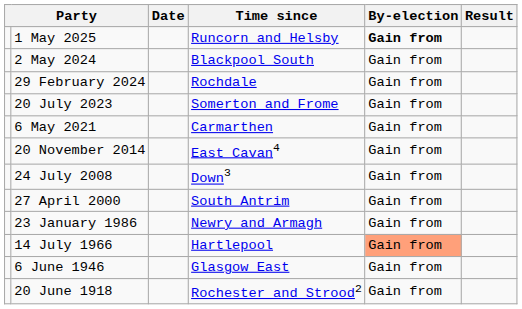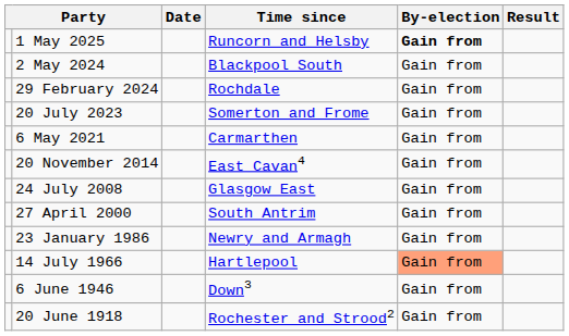 <table class="wikitable">
 <tr>
 <th ! scope="col" colspan=2>Party</th>
 <th ! scope="col">Date</th>
 <th ! scope="col">Time since</th>
 <th ! scope="col">By-election</th>
 <th ! scope="col" colspan=3>Result</th>
 </tr>
 <tr>
 <td></td>
 <td>1 May 2025</td>
 <td></td>
 <td><a href='#'>Runcorn and Helsby</a></td>
 <td><strong>Gain from</strong></td>
 <td></td>
 </tr>
 <tr>
 <td></td>
 <td>2 May 2024</td>
 <td></td>
 <td><a href='#'>Blackpool South</a></td>
 <td>Gain from</td>
 <td></td>
 </tr>
 <tr>
 <td></td>
 <td>29 February 2024</td>
 <td></td>
 <td><a href='#'>Rochdale</a></td>
 <td>Gain from</td>
 <td></td>
 </tr>
 <tr>
 <td></td>
 <td>20 July 2023</td>
 <td></td>
 <td><a href='#'>Somerton and Frome</a></td>
 <td>Gain from</td>
 <td></td>
 </tr>
 <tr>
 <td></td>
 <td>6 May 2021</td>
 <td></td>
 <td><a href='#'>Carmarthen</a></td>
 <td>Gain from</td>
 <td></td>
 </tr>
 <tr>
 <td></td>
 <td>20 November 2014</td>
 <td></td>
 <td><a href='#'>East Cavan</a><sup>4</sup></td>
 <td>Gain from</td>
 <td></td>
 </tr>
 <tr>
 <td></td>
 <td>24 July 2008</td>
 <td></td>
-<td><a href='#'>Down</a><sup>3</sup></td>
+<td><a href='#'>Glasgow East</a></td>
 <td>Gain from</td>
 <td></td>
 </tr>
 <tr>
 <td></td>
 <td>27 April 2000</td>
 <td></td>
 <td><a href='#'>South Antrim</a></td>
 <td>Gain from</td>
 <td></td>
 </tr>
 <tr>
 <td></td>
 <td>23 January 1986</td>
 <td></td>
 <td><a href='#'>Newry and Armagh</a></td>
 <td>Gain from</td>
 </tr>
 <tr>
 <td></td>
 <td>14 July 1966</td>
 <td></td>
 <td><a href='#'>Hartlepool</a></td>
 <td style="background: lightsalmon;">Gain from</td>
 <td></td>
 </tr>
 <tr>
 <td></td>
 <td>6 June 1946</td>
 <td></td>
-<td><a href='#'>Glasgow East</a></td>
+<td><a href='#'>Down</a><sup>3</sup></td>
 <td>Gain from</td>
 <td></td>
 </tr>
 <tr>
 <td></td>
 <td>20 June 1918</td>
 <td></td>
 <td><a href='#'>Rochester and Strood</a><sup>2</sup></td>
 <td>Gain from</td>
 <td></td>
 </tr>
 </table>
